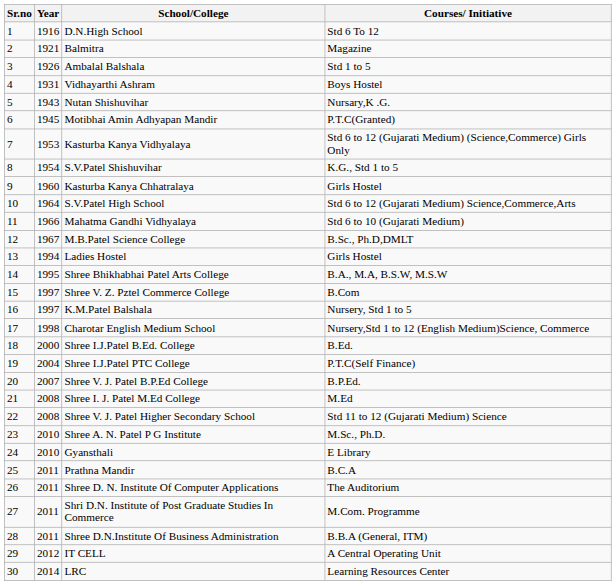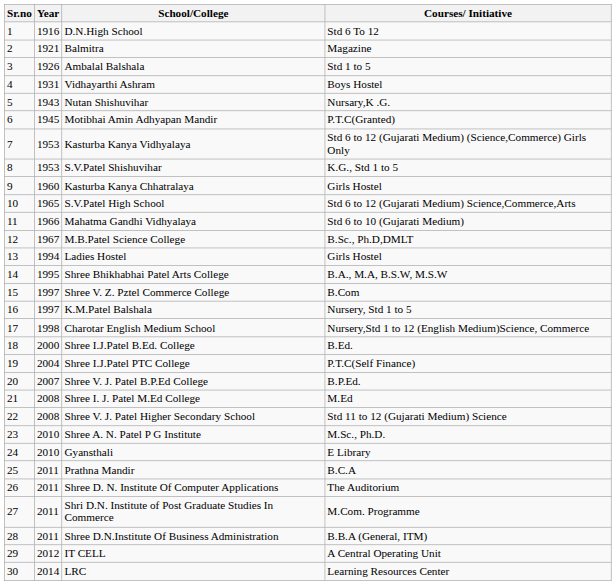 <table class="wikitable">
 <tr>
 <th>Sr.no</th>
 <th>Year</th>
 <th>School/College</th>
 <th>Courses/ Initiative</th>
 </tr>
 <tr>
 <td>1</td>
 <td>1916</td>
 <td>D.N.High School</td>
 <td>Std 6 To 12</td>
 </tr>
 <tr>
 <td>2</td>
 <td>1921</td>
 <td>Balmitra</td>
 <td>Magazine</td>
 </tr>
 <tr>
 <td>3</td>
 <td>1926</td>
 <td>Ambalal Balshala</td>
 <td>Std 1 to 5</td>
 </tr>
 <tr>
 <td>4</td>
 <td>1931</td>
 <td>Vidhayarthi Ashram</td>
 <td>Boys Hostel</td>
 </tr>
 <tr>
 <td>5</td>
 <td>1943</td>
 <td>Nutan Shishuvihar</td>
 <td>Nursary,K .G.</td>
 </tr>
 <tr>
 <td>6</td>
 <td>1945</td>
 <td>Motibhai Amin Adhyapan Mandir</td>
 <td>P.T.C(Granted)</td>
 </tr>
 <tr>
 <td>7</td>
 <td>1953</td>
 <td>Kasturba Kanya Vidhyalaya</td>
 <td>Std 6 to 12 (Gujarati Medium) (Science,Commerce) Girls Only</td>
 </tr>
 <tr>
 <td>8</td>
-<td>1954</td>
+<td>1953</td>
 <td>S.V.Patel Shishuvihar</td>
 <td>K.G., Std 1 to 5</td>
 </tr>
 <tr>
 <td>9</td>
 <td>1960</td>
 <td>Kasturba Kanya Chhatralaya</td>
 <td>Girls Hostel</td>
 </tr>
 <tr>
 <td>10</td>
-<td>1964</td>
+<td>1965</td>
 <td>S.V.Patel High School</td>
 <td>Std 6 to 12 (Gujarati Medium) Science,Commerce,Arts</td>
 </tr>
 <tr>
 <td>11</td>
 <td>1966</td>
 <td>Mahatma Gandhi Vidhyalaya</td>
 <td>Std 6 to 10 (Gujarati Medium)</td>
 </tr>
 <tr>
 <td>12</td>
 <td>1967</td>
 <td>M.B.Patel Science College</td>
 <td>B.Sc., Ph.D,DMLT</td>
 </tr>
 <tr>
 <td>13</td>
 <td>1994</td>
 <td>Ladies Hostel</td>
 <td>Girls Hostel</td>
 </tr>
 <tr>
 <td>14</td>
 <td>1995</td>
 <td>Shree Bhikhabhai Patel Arts College</td>
 <td>B.A., M.A, B.S.W, M.S.W</td>
 </tr>
 <tr>
 <td>15</td>
 <td>1997</td>
 <td>Shree V. Z. Pztel Commerce College</td>
 <td>B.Com</td>
 </tr>
 <tr>
 <td>16</td>
 <td>1997</td>
 <td>K.M.Patel Balshala</td>
 <td>Nursery, Std 1 to 5</td>
 </tr>
 <tr>
 <td>17</td>
 <td>1998</td>
 <td>Charotar English Medium School</td>
 <td>Nursery,Std 1 to 12  (English Medium)Science, Commerce</td>
 </tr>
 <tr>
 <td>18</td>
 <td>2000</td>
 <td>Shree I.J.Patel B.Ed. College</td>
 <td>B.Ed.</td>
 </tr>
 <tr>
 <td>19</td>
 <td>2004</td>
 <td>Shree I.J.Patel PTC College</td>
 <td>P.T.C(Self Finance)</td>
 </tr>
 <tr>
 <td>20</td>
 <td>2007</td>
 <td>Shree V. J. Patel B.P.Ed College</td>
 <td>B.P.Ed.</td>
 </tr>
 <tr>
 <td>21</td>
 <td>2008</td>
 <td>Shree I. J. Patel M.Ed College</td>
 <td>M.Ed</td>
 </tr>
 <tr>
 <td>22</td>
 <td>2008</td>
 <td>Shree V. J. Patel Higher Secondary School</td>
 <td>Std 11 to 12 (Gujarati Medium) Science</td>
 </tr>
 <tr>
 <td>23</td>
 <td>2010</td>
 <td>Shree A. N. Patel P G Institute</td>
 <td>M.Sc., Ph.D.</td>
 </tr>
 <tr>
 <td>24</td>
 <td>2010</td>
 <td>Gyansthali</td>
 <td>E Library</td>
 </tr>
 <tr>
 <td>25</td>
 <td>2011</td>
 <td>Prathna Mandir</td>
 <td>B.C.A</td>
 </tr>
 <tr>
 <td>26</td>
 <td>2011</td>
 <td>Shree D. N. Institute Of Computer Applications</td>
 <td>The Auditorium</td>
 </tr>
 <tr>
 <td>27</td>
 <td>2011</td>
 <td>Shri D.N. Institute of Post Graduate Studies In Commerce</td>
 <td>M.Com. Programme</td>
 </tr>
 <tr>
 <td>28</td>
 <td>2011</td>
 <td>Shree D.N.Institute Of Business Administration</td>
 <td>B.B.A (General, ITM)</td>
 </tr>
 <tr>
 <td>29</td>
 <td>2012</td>
 <td>IT CELL</td>
 <td>A Central Operating Unit</td>
 </tr>
 <tr>
 <td>30</td>
 <td>2014</td>
 <td>LRC</td>
 <td>Learning Resources Center</td>
 </tr>
 </table>
